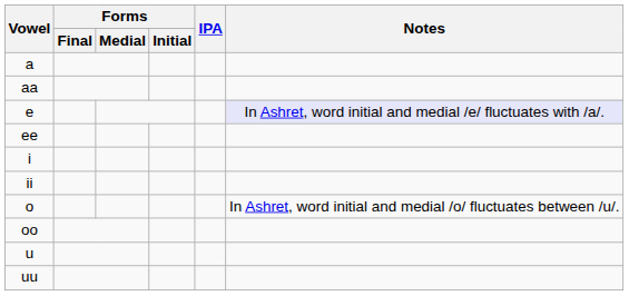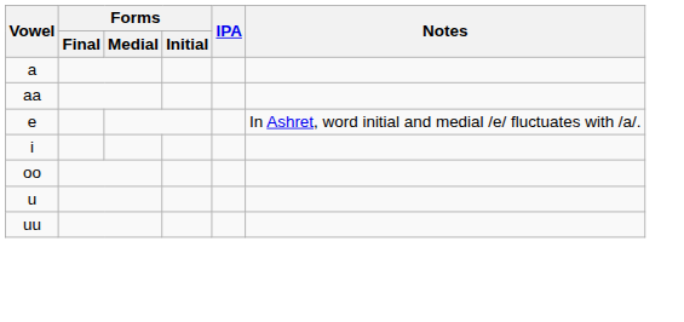 <table class="wikitable" style="text-align:center;">
 <tr>
 <th rowspan="2">Vowel</th>
 <th colspan="3">Forms</th>
 <th rowspan="2"><a href='#'>IPA</a></th>
 <th rowspan="2">Notes</th>
 </tr>
 <tr>
 <th>Final</th>
 <th>Medial</th>
 <th>Initial</th>
 </tr>
 <tr>
 <td>a</td>
 <td colspan=2 style="font-size:150%"></td>
 <td style="font-size:150%"></td>
 <td></td>
 <td></td>
 </tr>
 <tr>
 <td>aa</td>
 <td colspan=2 style="font-size:150%"></td>
 <td style="font-size:150%"></td>
 <td></td>
 <td></td>
 </tr>
 <tr>
 <td>e</td>
 <td style="font-size:150%"></td>
 <td colspan=2></td>
 <td></td>
-<td style="background: lavender;">In <a href='#'>Ashret</a>, word initial and medial /e/ fluctuates with /a/.</td>
-</tr>
-<tr>
-<td>ee</td>
-<td style="font-size:150%"></td>
-<td style="font-size:150%"></td>
-<td style="font-size:150%"></td>
-<td></td>
-<td></td>
+<td>In <a href='#'>Ashret</a>, word initial and medial /e/ fluctuates with /a/.</td>
 </tr>
 <tr>
 <td>i</td>
 <td style="font-size:150%"></td>
 <td style="font-size:150%"></td>
 <td style="font-size:150%"></td>
 <td></td>
 <td></td>
-</tr>
-<tr>
-<td>ii</td>
-<td style="font-size:150%"></td>
-<td style="font-size:150%"></td>
-<td style="font-size:150%"></td>
-<td></td>
-<td></td>
-</tr>
-<tr>
-<td>o</td>
-<td style="font-size:150%"></td>
-<td style="font-size:150%"></td>
-<td style="font-size:150%"></td>
-<td></td>
-<td>In <a href='#'>Ashret</a>, word initial and medial /o/ fluctuates between /u/.</td>
 </tr>
 <tr>
 <td>oo</td>
 <td colspan=2 style="font-size:150%"></td>
 <td style="font-size:150%"></td>
 <td></td>
 <td></td>
 </tr>
 <tr>
 <td>u</td>
 <td colspan=2 style="font-size:150%"></td>
 <td style="font-size:150%"></td>
 <td></td>
 <td></td>
 </tr>
 <tr>
 <td>uu</td>
 <td colspan=2 style="font-size:150%"></td>
 <td style="font-size:150%"></td>
 <td></td>
 <td></td>
 </tr>
 </table>
